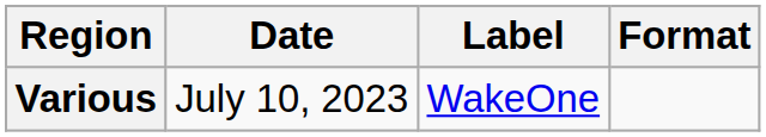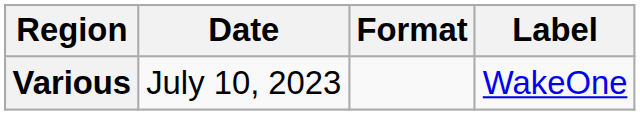 <table class="wikitable plainrowheaders">
 <tr>
 <th scope="col">Region</th>
 <th scope="col">Date</th>
+<th scope="col">Format</th>
 <th scope="col">Label</th>
-<th scope="col">Format</th>
 </tr>
 <tr>
 <th scope="row">Various</th>
 <td>July 10, 2023</td>
+<td></td>
 <td><a href='#'>WakeOne</a></td>
-<td></td>
 </tr>
 </table>
